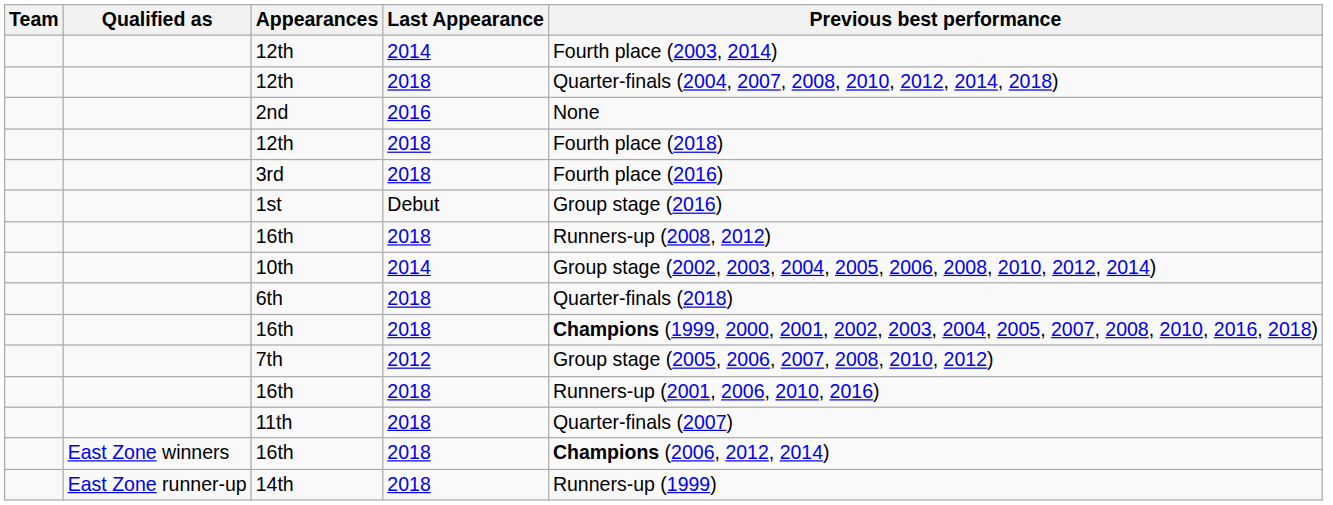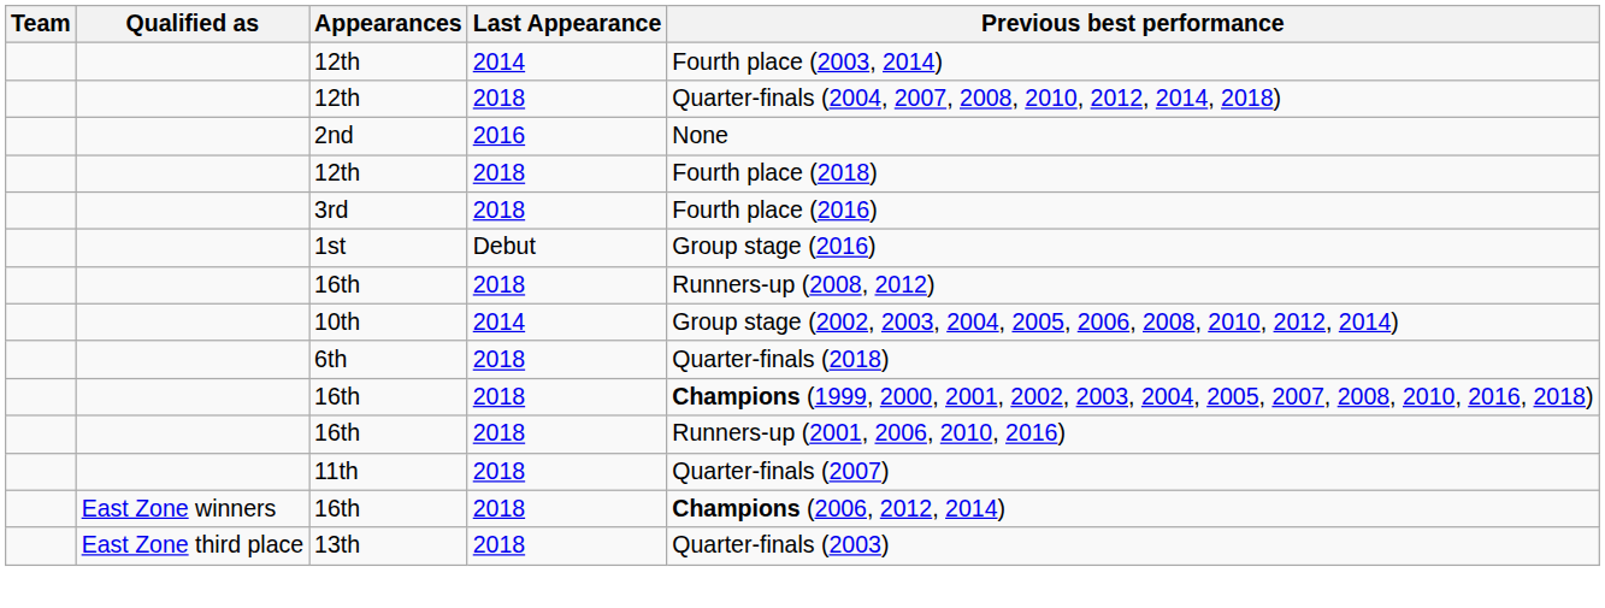 <table class="wikitable sortable">
 <tr>
 <th>Team</th>
 <th>Qualified as</th>
 <th>Appearances</th>
 <th>Last Appearance</th>
 <th>Previous best performance</th>
 </tr>
 <tr>
 <td></td>
 <td></td>
 <td>12th</td>
 <td><a href='#'>2014</a></td>
 <td>Fourth place (<a href='#'>2003</a>, <a href='#'>2014</a>)</td>
 </tr>
 <tr>
 <td></td>
 <td></td>
 <td>12th</td>
 <td><a href='#'>2018</a></td>
 <td>Quarter-finals (<a href='#'>2004</a>, <a href='#'>2007</a>, <a href='#'>2008</a>, <a href='#'>2010</a>, <a href='#'>2012</a>, <a href='#'>2014</a>, <a href='#'>2018</a>)</td>
 </tr>
 <tr>
 <td></td>
 <td></td>
 <td>2nd</td>
 <td><a href='#'>2016</a></td>
 <td>None</td>
 </tr>
 <tr>
 <td></td>
 <td></td>
 <td>12th</td>
 <td><a href='#'>2018</a></td>
 <td>Fourth place (<a href='#'>2018</a>)</td>
 </tr>
 <tr>
 <td></td>
 <td></td>
 <td>3rd</td>
 <td><a href='#'>2018</a></td>
 <td>Fourth place (<a href='#'>2016</a>)</td>
 </tr>
 <tr>
 <td></td>
 <td></td>
 <td>1st</td>
 <td>Debut</td>
 <td>Group stage (<a href='#'>2016</a>)</td>
 </tr>
 <tr>
 <td></td>
 <td></td>
 <td>16th</td>
 <td><a href='#'>2018</a></td>
 <td>Runners-up (<a href='#'>2008</a>, <a href='#'>2012</a>)</td>
 </tr>
 <tr>
 <td></td>
 <td></td>
 <td>10th</td>
 <td><a href='#'>2014</a></td>
 <td>Group stage (<a href='#'>2002</a>, <a href='#'>2003</a>, <a href='#'>2004</a>, <a href='#'>2005</a>, <a href='#'>2006</a>, <a href='#'>2008</a>, <a href='#'>2010</a>, <a href='#'>2012</a>, <a href='#'>2014</a>)</td>
 </tr>
 <tr>
 <td></td>
 <td></td>
 <td>6th</td>
 <td><a href='#'>2018</a></td>
 <td>Quarter-finals (<a href='#'>2018</a>)</td>
 </tr>
 <tr>
 <td></td>
 <td></td>
 <td>16th</td>
 <td><a href='#'>2018</a></td>
 <td><strong>Champions</strong> (<a href='#'>1999</a>, <a href='#'>2000</a>, <a href='#'>2001</a>, <a href='#'>2002</a>, <a href='#'>2003</a>, <a href='#'>2004</a>, <a href='#'>2005</a>, <a href='#'>2007</a>, <a href='#'>2008</a>, <a href='#'>2010</a>, <a href='#'>2016</a>, <a href='#'>2018</a>)</td>
 </tr>
 <tr>
 <td></td>
 <td></td>
-<td>7th</td>
-<td><a href='#'>2012</a></td>
-<td>Group stage (<a href='#'>2005</a>, <a href='#'>2006</a>, <a href='#'>2007</a>, <a href='#'>2008</a>, <a href='#'>2010</a>, <a href='#'>2012</a>)</td>
-</tr>
-<tr>
-<td></td>
-<td></td>
 <td>16th</td>
 <td><a href='#'>2018</a></td>
 <td>Runners-up (<a href='#'>2001</a>, <a href='#'>2006</a>, <a href='#'>2010</a>, <a href='#'>2016</a>)</td>
 </tr>
 <tr>
 <td></td>
 <td></td>
 <td>11th</td>
 <td><a href='#'>2018</a></td>
 <td>Quarter-finals (<a href='#'>2007</a>)</td>
 </tr>
 <tr>
 <td></td>
 <td><a href='#'>East Zone</a> winners</td>
 <td>16th</td>
 <td><a href='#'>2018</a></td>
 <td><strong>Champions</strong> (<a href='#'>2006</a>, <a href='#'>2012</a>, <a href='#'>2014</a>)</td>
 </tr>
 <tr>
 <td></td>
-<td><a href='#'>East Zone</a> runner-up</td>
-<td>14th</td>
+<td><a href='#'>East Zone</a> third place</td>
+<td>13th</td>
 <td><a href='#'>2018</a></td>
-<td>Runners-up (<a href='#'>1999</a>)</td>
+<td>Quarter-finals (<a href='#'>2003</a>)</td>
 </tr>
 </table>
